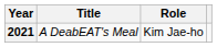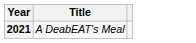 <table class="wikitable sortable plainrowheaders">
 <tr>
 <th scope="col">Year</th>
 <th scope="col">Title</th>
-<th scope="col">Role</th>
 <th scope="col" class="unsortable"></th>
 </tr>
 <tr>
 <th scope="row">2021</th>
 <td><em>A DeabEAT's Meal</em></td>
-<td>Kim Jae-ho</td>
 <td></td>
 </tr>
 </table>
